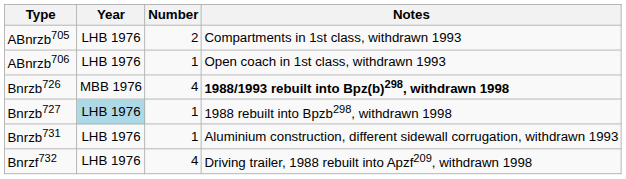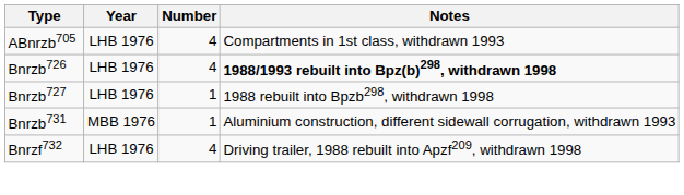 <table class="wikitable sortable">
 <tr class="hintergrundfarbe6">
 <th style="width:80px;">Type</th>
 <th>Year</th>
 <th>Number</th>
 <th>Notes</th>
 </tr>
 <tr>
 <td>ABnrzb<sup>705</sup></td>
 <td align="center">LHB 1976</td>
-<td align="right">2</td>
+<td align="right">4</td>
 <td>Compartments in 1st class, withdrawn 1993</td>
 </tr>
 <tr>
-<td>ABnrzb<sup>706</sup></td>
+<td>Bnrzb<sup>726</sup></td>
 <td align="center">LHB 1976</td>
-<td align="right">1</td>
-<td>Open coach in 1st class, withdrawn 1993</td>
-</tr>
-<tr>
-<td>Bnrzb<sup>726</sup></td>
-<td align="center">MBB 1976</td>
 <td align="right">4</td>
 <td><strong>1988/1993 rebuilt into Bpz(b)<sup>298</sup>, withdrawn 1998</strong></td>
 </tr>
 <tr>
 <td>Bnrzb<sup>727</sup></td>
-<td align="center" style="background: lightblue;">LHB 1976</td>
+<td align="center">LHB 1976</td>
 <td align="right">1</td>
 <td>1988 rebuilt into Bpzb<sup>298</sup>, withdrawn 1998</td>
 </tr>
 <tr>
 <td>Bnrzb<sup>731</sup></td>
-<td align="center">LHB 1976</td>
+<td align="center">MBB 1976</td>
 <td align="right">1</td>
 <td>Aluminium construction, different sidewall corrugation, withdrawn 1993</td>
 </tr>
 <tr>
 <td>Bnrzf<sup>732</sup></td>
 <td align="center">LHB 1976</td>
 <td align="right">4</td>
 <td>Driving trailer, 1988 rebuilt into Apzf<sup>209</sup>, withdrawn 1998</td>
 </tr>
 </table>
